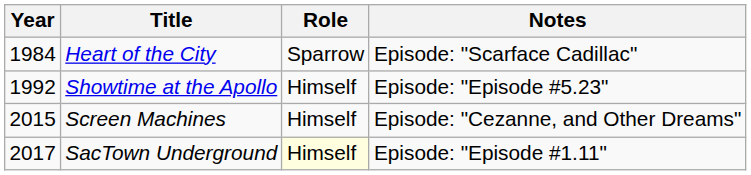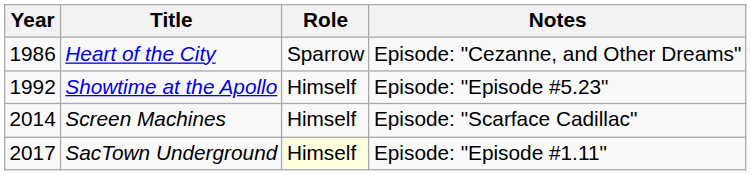 <table class="wikitable plainrowheaders sortable" style="margin-right: 0;">
 <tr>
 <th>Year</th>
 <th>Title</th>
 <th>Role</th>
 <th>Notes</th>
 </tr>
 <tr>
-<td>1984</td>
+<td>1986</td>
 <td><em><a href='#'>Heart of the City</a></em></td>
 <td>Sparrow</td>
-<td>Episode: "Scarface Cadillac"</td>
+<td>Episode: "Cezanne, and Other Dreams"</td>
 </tr>
 <tr>
 <td>1992</td>
 <td><em><a href='#'>Showtime at the Apollo</a></em></td>
 <td>Himself</td>
 <td>Episode: "Episode #5.23"</td>
 </tr>
 <tr>
-<td>2015</td>
+<td>2014</td>
 <td><em>Screen Machines</em></td>
 <td>Himself</td>
-<td>Episode: "Cezanne, and Other Dreams"</td>
+<td>Episode: "Scarface Cadillac"</td>
 </tr>
 <tr>
 <td>2017</td>
 <td><em>SacTown Underground</em></td>
 <td style="background: lightyellow;">Himself</td>
 <td>Episode: "Episode #1.11"</td>
 </tr>
 </table>
